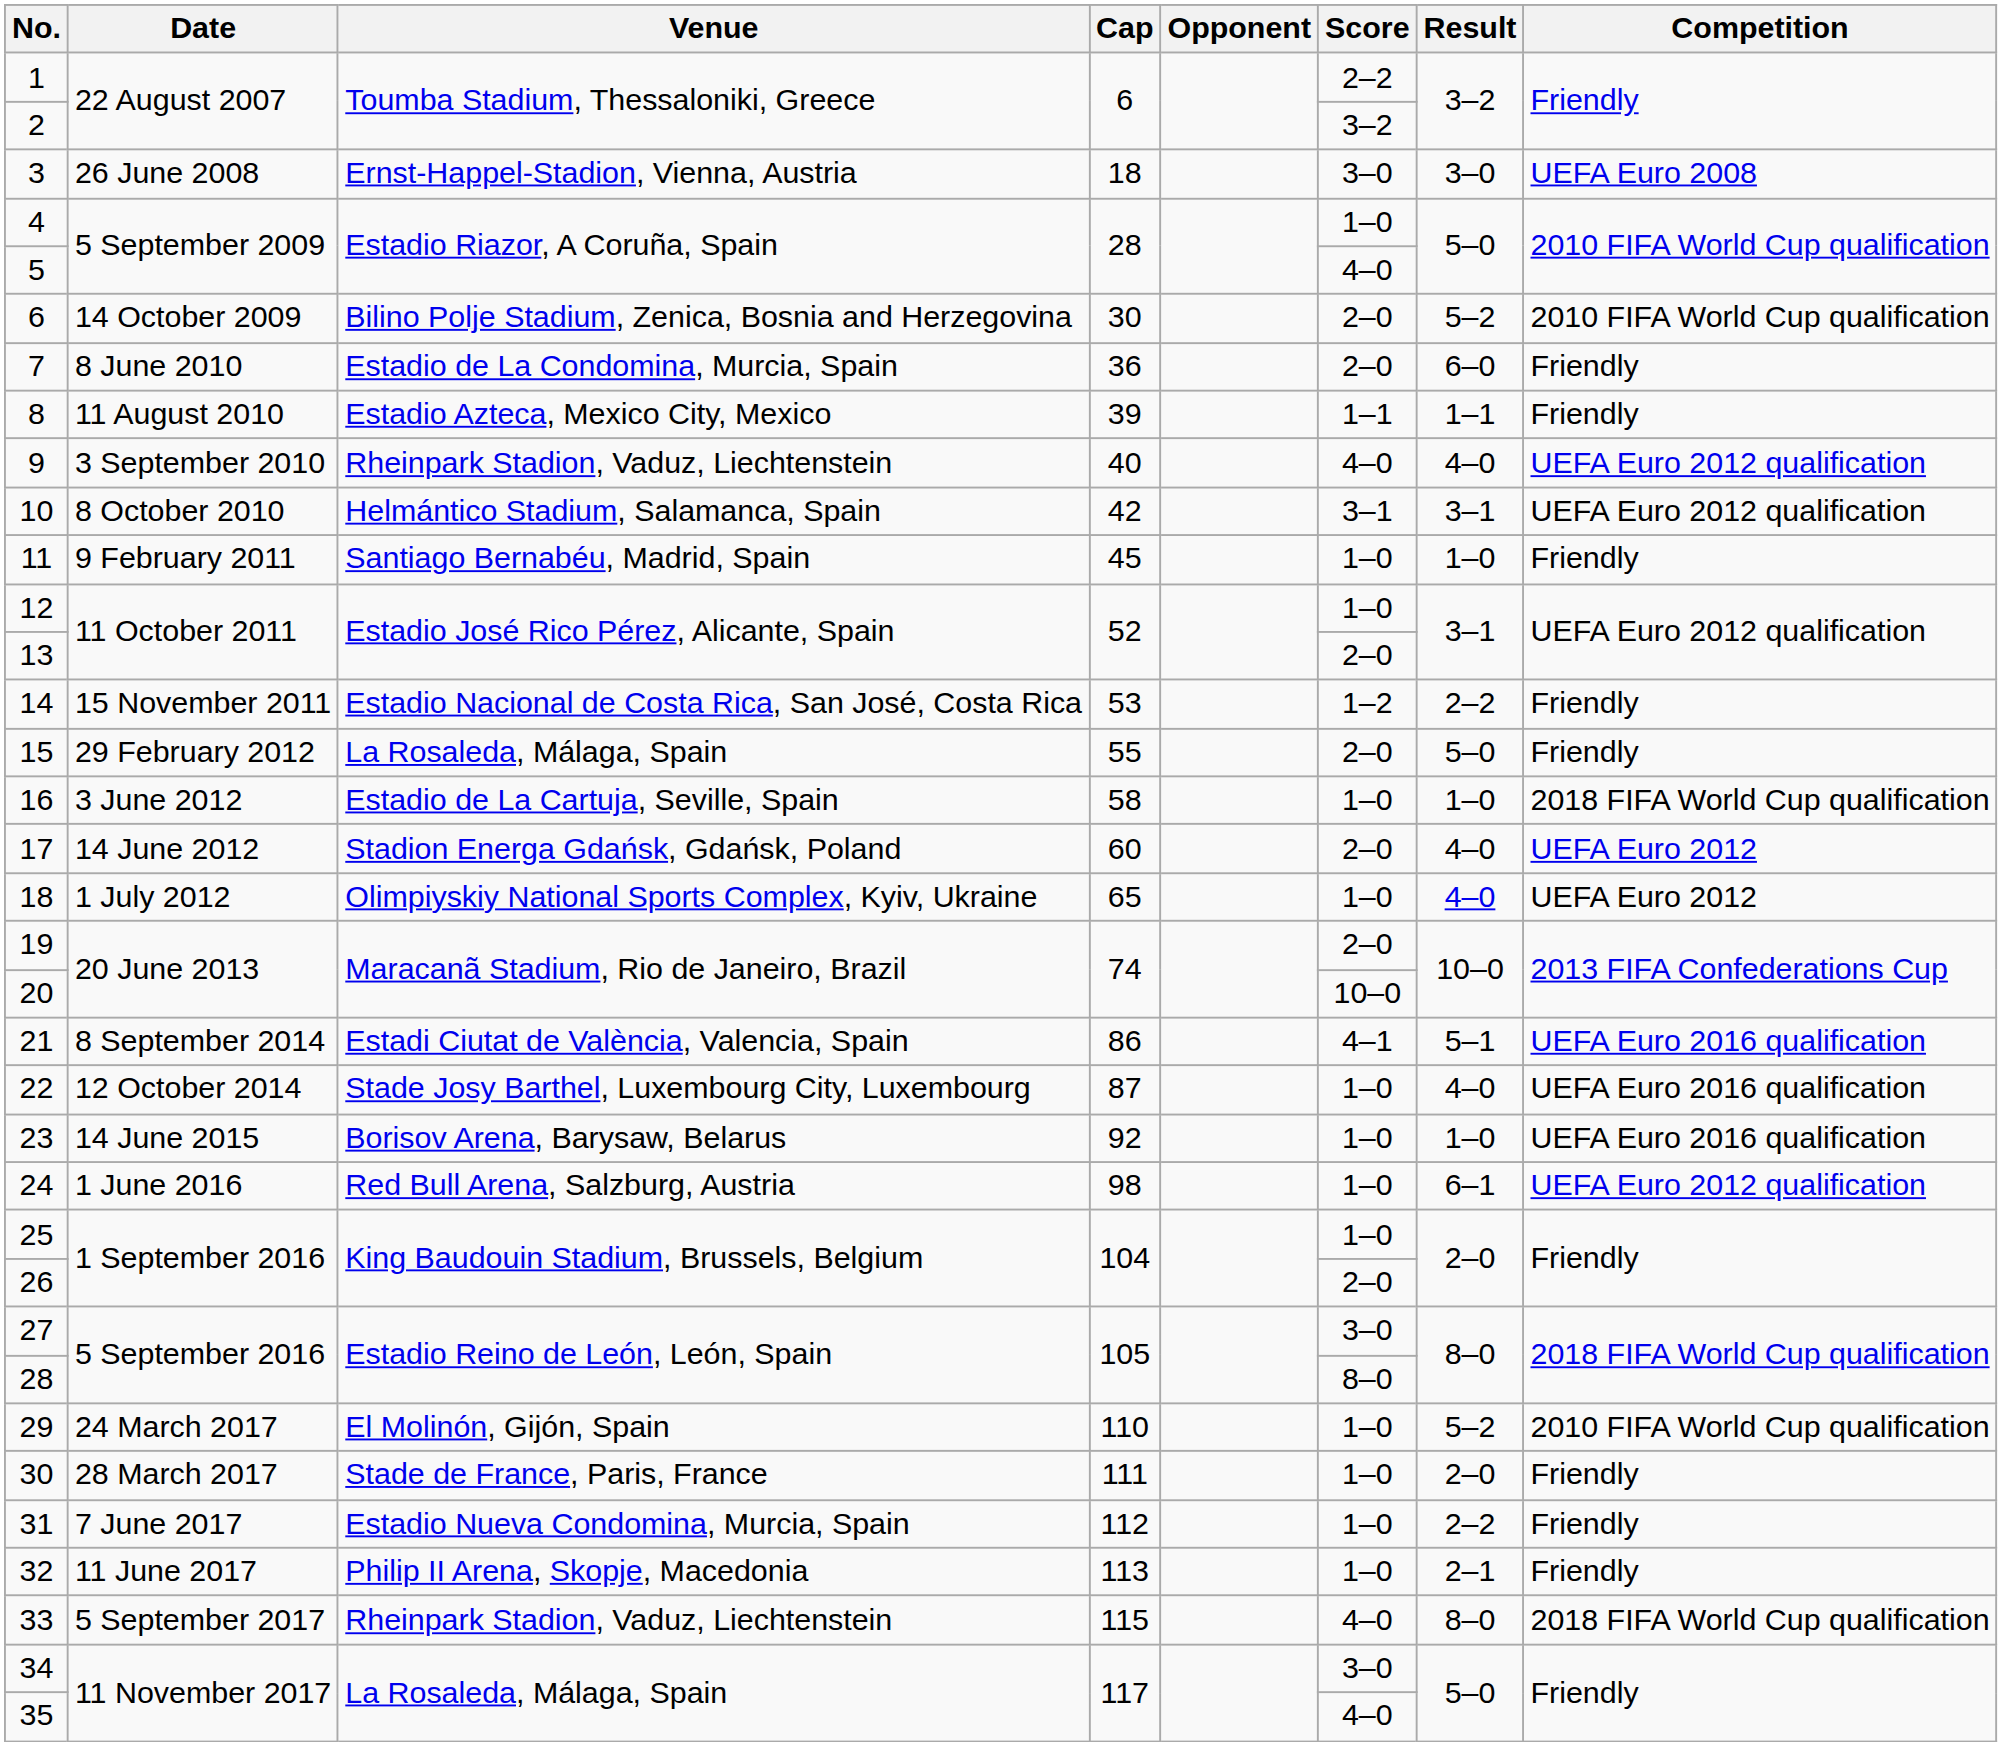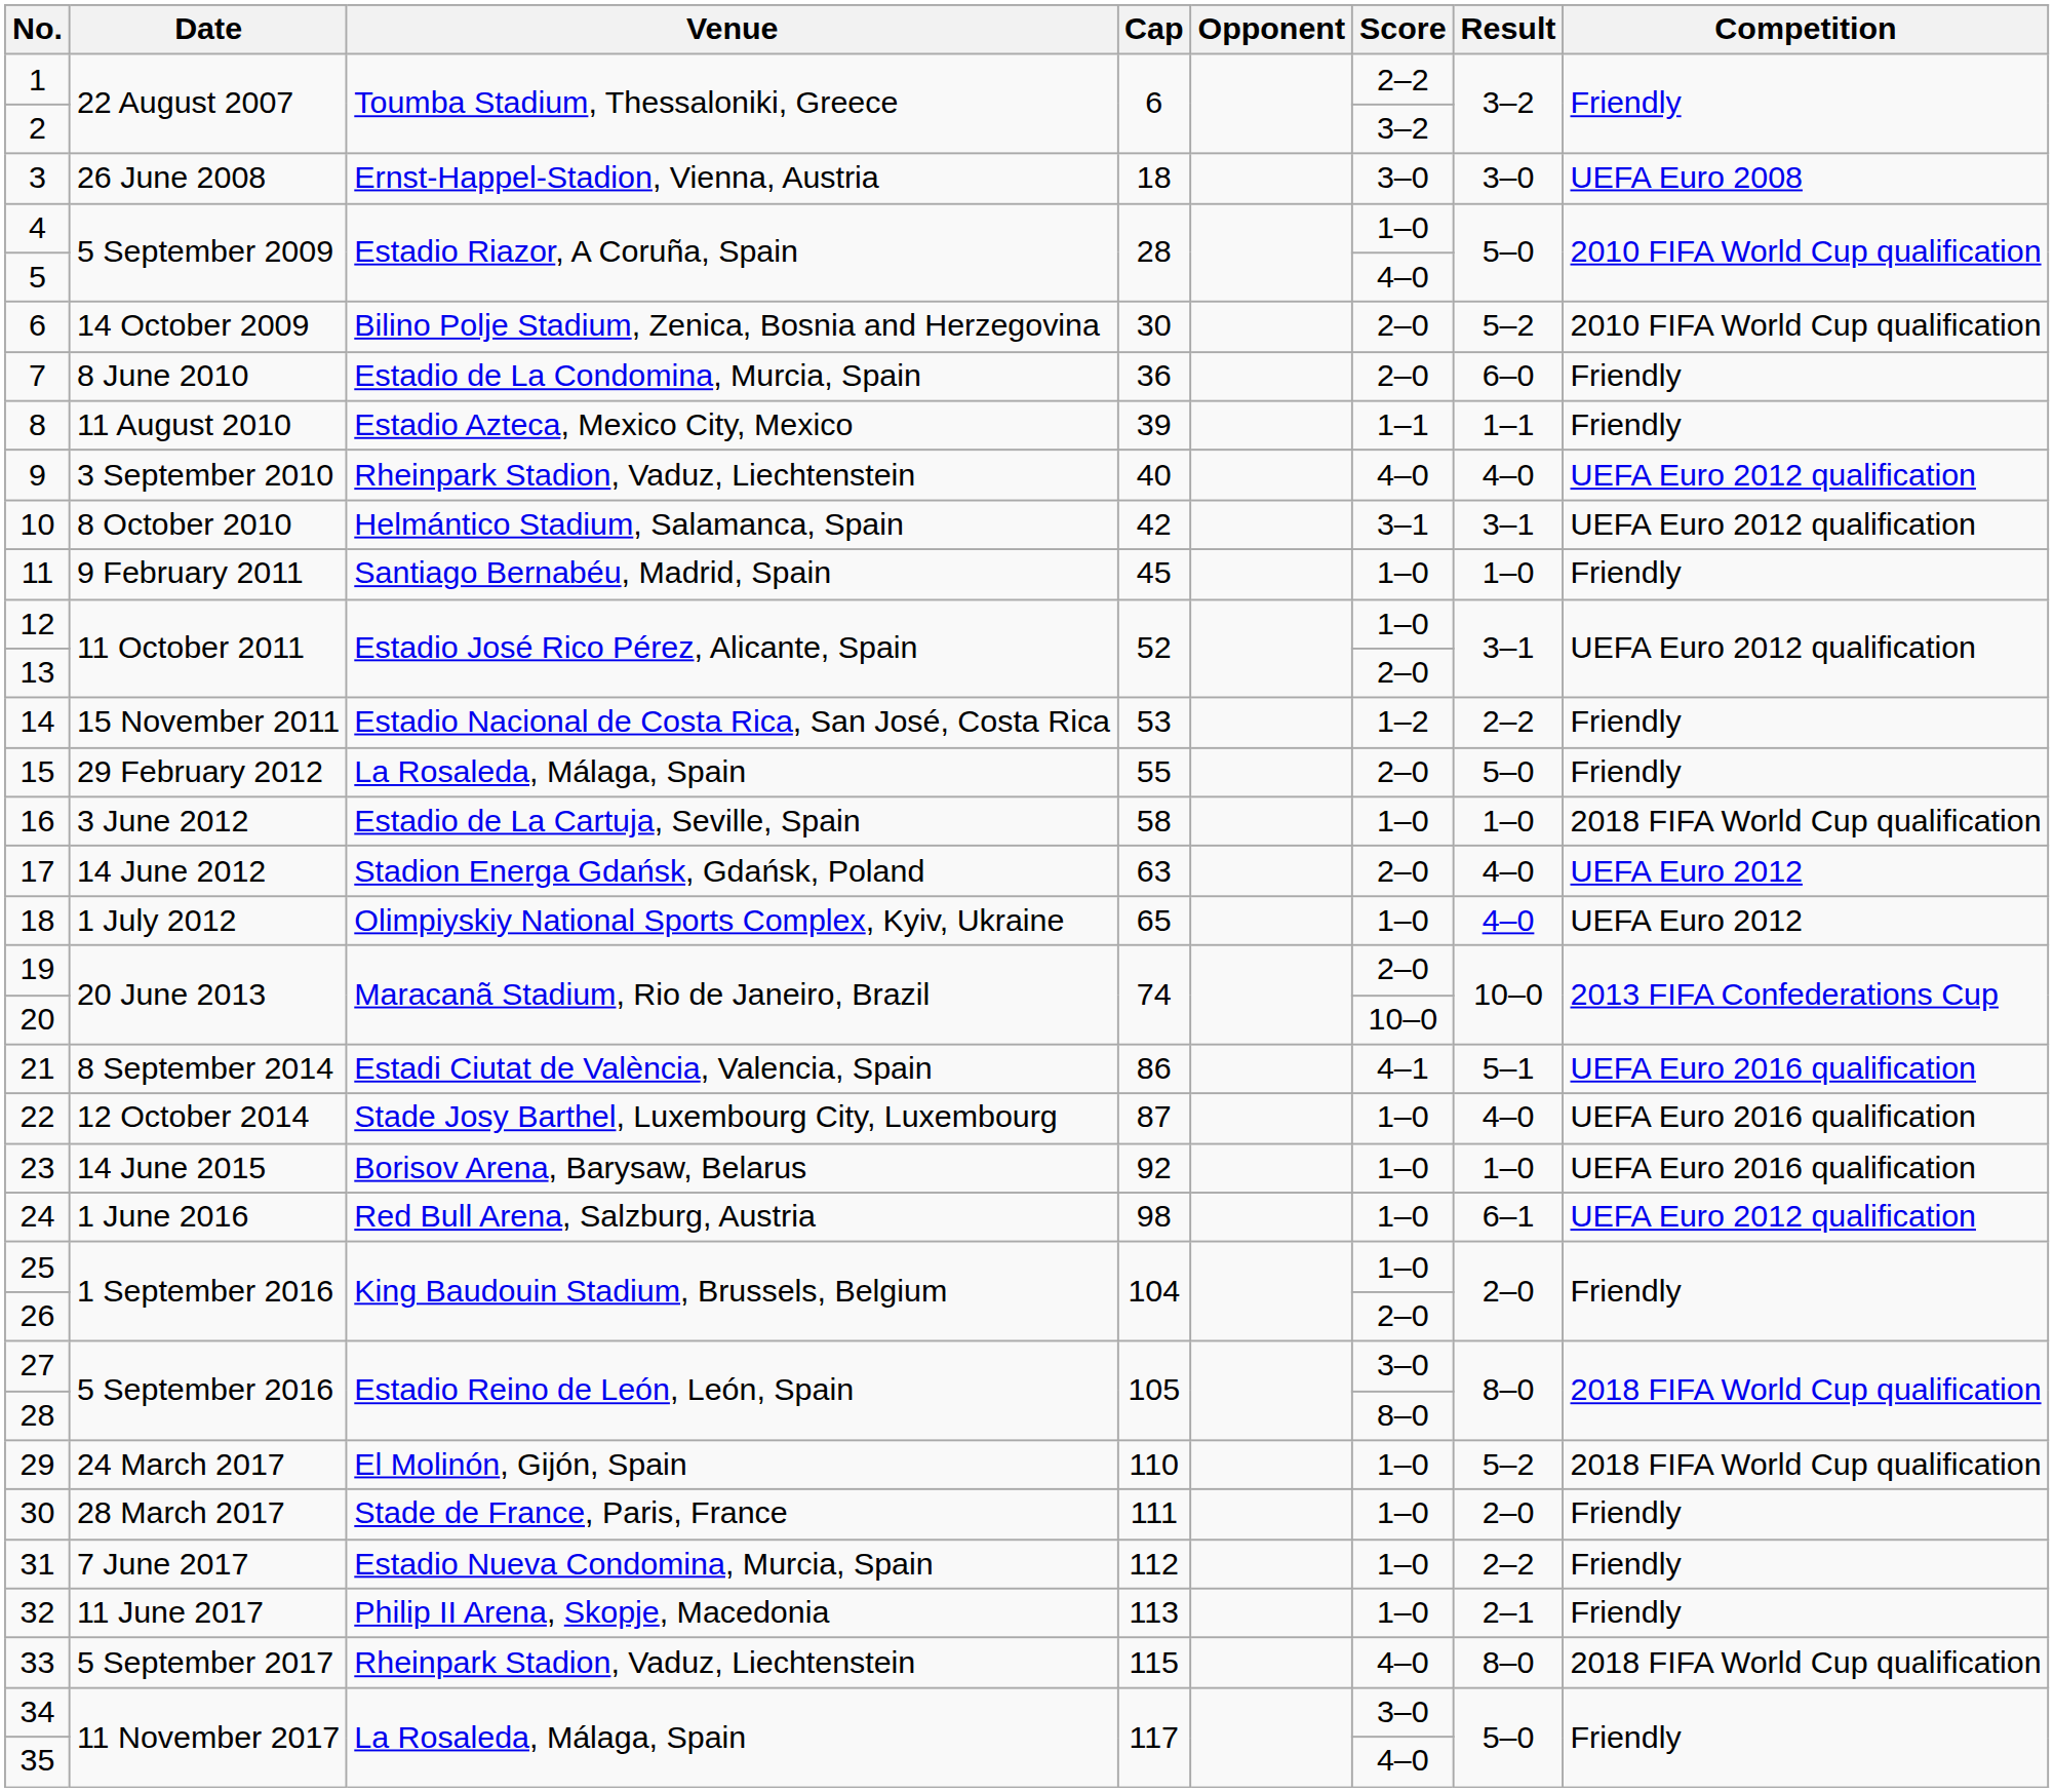 <table class="wikitable sortable">
 <tr>
 <th scope=col>No.</th>
 <th scope=col>Date</th>
 <th scope=col>Venue</th>
 <th scope=col>Cap</th>
 <th scope=col>Opponent</th>
 <th scope=col>Score</th>
 <th scope=col>Result</th>
 <th scope=col>Competition</th>
 </tr>
 <tr>
 <td align="center">1</td>
 <td rowspan="2">22 August 2007</td>
 <td rowspan="2"><a href='#'>Toumba Stadium</a>, Thessaloniki, Greece</td>
 <td rowspan="2" align="center">6</td>
 <td rowspan="2"></td>
 <td align="center">2–2</td>
 <td rowspan="2" align="center">3–2</td>
 <td rowspan="2"><a href='#'>Friendly</a></td>
 </tr>
 <tr>
 <td align="center">2</td>
 <td align="center">3–2</td>
 </tr>
 <tr>
 <td align="center">3</td>
 <td>26 June 2008</td>
 <td><a href='#'>Ernst-Happel-Stadion</a>, Vienna, Austria</td>
 <td align="center">18</td>
 <td></td>
 <td align="center">3–0</td>
 <td align="center">3–0</td>
 <td><a href='#'>UEFA Euro 2008</a></td>
 </tr>
 <tr>
 <td align="center">4</td>
 <td rowspan="2">5 September 2009</td>
 <td rowspan="2"><a href='#'>Estadio Riazor</a>, A Coruña, Spain</td>
 <td rowspan="2" align="center">28</td>
 <td rowspan="2"></td>
 <td align="center">1–0</td>
 <td rowspan="2" align="center">5–0</td>
 <td rowspan="2"><a href='#'>2010 FIFA World Cup qualification</a></td>
 </tr>
 <tr>
 <td align="center">5</td>
 <td align="center">4–0</td>
 </tr>
 <tr>
 <td align="center">6</td>
 <td>14 October 2009</td>
 <td><a href='#'>Bilino Polje Stadium</a>, Zenica, Bosnia and Herzegovina</td>
 <td align="center">30</td>
 <td></td>
 <td align="center">2–0</td>
 <td align="center">5–2</td>
 <td>2010 FIFA World Cup qualification</td>
 </tr>
 <tr>
 <td align="center">7</td>
 <td>8 June 2010</td>
 <td><a href='#'>Estadio de La Condomina</a>, Murcia, Spain</td>
 <td align="center">36</td>
 <td></td>
 <td align="center">2–0</td>
 <td align="center">6–0</td>
 <td>Friendly</td>
 </tr>
 <tr>
 <td align="center">8</td>
 <td>11 August 2010</td>
 <td><a href='#'>Estadio Azteca</a>, Mexico City, Mexico</td>
 <td align="center">39</td>
 <td></td>
 <td align="center">1–1</td>
 <td align="center">1–1</td>
 <td>Friendly</td>
 </tr>
 <tr>
 <td align="center">9</td>
 <td>3 September 2010</td>
 <td><a href='#'>Rheinpark Stadion</a>, Vaduz, Liechtenstein</td>
 <td align="center">40</td>
 <td></td>
 <td align="center">4–0</td>
 <td align="center">4–0</td>
 <td><a href='#'>UEFA Euro 2012 qualification</a></td>
 </tr>
 <tr>
 <td align="center">10</td>
 <td>8 October 2010</td>
 <td><a href='#'>Helmántico Stadium</a>, Salamanca, Spain</td>
 <td align="center">42</td>
 <td></td>
 <td align="center">3–1</td>
 <td align="center">3–1</td>
 <td>UEFA Euro 2012 qualification</td>
 </tr>
 <tr>
 <td align="center">11</td>
 <td>9 February 2011</td>
 <td><a href='#'>Santiago Bernabéu</a>, Madrid, Spain</td>
 <td align="center">45</td>
 <td></td>
 <td align="center">1–0</td>
 <td align="center">1–0</td>
 <td>Friendly</td>
 </tr>
 <tr>
 <td align="center">12</td>
 <td rowspan="2">11 October 2011</td>
 <td rowspan="2"><a href='#'>Estadio José Rico Pérez</a>, Alicante, Spain</td>
 <td rowspan="2" align="center">52</td>
 <td rowspan="2"></td>
 <td align="center">1–0</td>
 <td rowspan="2" align="center">3–1</td>
 <td rowspan="2">UEFA Euro 2012 qualification</td>
 </tr>
 <tr>
 <td align="center">13</td>
 <td align="center">2–0</td>
 </tr>
 <tr>
 <td align="center">14</td>
 <td>15 November 2011</td>
 <td><a href='#'>Estadio Nacional de Costa Rica</a>, San José, Costa Rica</td>
 <td align="center">53</td>
 <td></td>
 <td align="center">1–2</td>
 <td align="center">2–2</td>
 <td>Friendly</td>
 </tr>
 <tr>
 <td align="center">15</td>
 <td>29 February 2012</td>
 <td><a href='#'>La Rosaleda</a>, Málaga, Spain</td>
 <td align="center">55</td>
 <td></td>
 <td align="center">2–0</td>
 <td align="center">5–0</td>
 <td>Friendly</td>
 </tr>
 <tr>
 <td align="center">16</td>
 <td>3 June 2012</td>
 <td><a href='#'>Estadio de La Cartuja</a>, Seville, Spain</td>
 <td align="center">58</td>
 <td></td>
 <td align="center">1–0</td>
 <td align="center">1–0</td>
 <td>2018 FIFA World Cup qualification</td>
 </tr>
 <tr>
 <td align="center">17</td>
 <td>14 June 2012</td>
 <td><a href='#'>Stadion Energa Gdańsk</a>, Gdańsk, Poland</td>
-<td align="center">60</td>
+<td align="center">63</td>
 <td></td>
 <td align="center">2–0</td>
 <td align="center">4–0</td>
 <td><a href='#'>UEFA Euro 2012</a></td>
 </tr>
 <tr>
 <td align="center">18</td>
 <td>1 July 2012</td>
 <td><a href='#'>Olimpiyskiy National Sports Complex</a>, Kyiv, Ukraine</td>
 <td align="center">65</td>
 <td></td>
 <td align="center">1–0</td>
 <td align="center"><a href='#'>4–0</a></td>
 <td>UEFA Euro 2012</td>
 </tr>
 <tr>
 <td align="center">19</td>
 <td rowspan="2">20 June 2013</td>
 <td rowspan="2"><a href='#'>Maracanã Stadium</a>, Rio de Janeiro, Brazil</td>
 <td rowspan="2" align="center">74</td>
 <td rowspan="2"></td>
 <td align="center">2–0</td>
 <td rowspan="2" align="center">10–0</td>
 <td rowspan="2"><a href='#'>2013 FIFA Confederations Cup</a></td>
 </tr>
 <tr>
 <td align="center">20</td>
 <td align="center">10–0</td>
 </tr>
 <tr>
 <td align="center">21</td>
 <td>8 September 2014</td>
 <td><a href='#'>Estadi Ciutat de València</a>, Valencia, Spain</td>
 <td align="center">86</td>
 <td></td>
 <td align="center">4–1</td>
 <td align="center">5–1</td>
 <td><a href='#'>UEFA Euro 2016 qualification</a></td>
 </tr>
 <tr>
 <td align="center">22</td>
 <td>12 October 2014</td>
 <td><a href='#'>Stade Josy Barthel</a>, Luxembourg City, Luxembourg</td>
 <td align="center">87</td>
 <td></td>
 <td align="center">1–0</td>
 <td align="center">4–0</td>
 <td>UEFA Euro 2016 qualification</td>
 </tr>
 <tr>
 <td align="center">23</td>
 <td>14 June 2015</td>
 <td><a href='#'>Borisov Arena</a>, Barysaw, Belarus</td>
 <td align="center">92</td>
 <td></td>
 <td align="center">1–0</td>
 <td align="center">1–0</td>
 <td>UEFA Euro 2016 qualification</td>
 </tr>
 <tr>
 <td align="center">24</td>
 <td>1 June 2016</td>
 <td><a href='#'>Red Bull Arena</a>, Salzburg, Austria</td>
 <td align="center">98</td>
 <td></td>
 <td align="center">1–0</td>
 <td align="center">6–1</td>
 <td><a href='#'>UEFA Euro 2012 qualification</a></td>
 </tr>
 <tr>
 <td align="center">25</td>
 <td rowspan="2">1 September 2016</td>
 <td rowspan="2"><a href='#'>King Baudouin Stadium</a>, Brussels, Belgium</td>
 <td rowspan="2" align="center">104</td>
 <td rowspan="2"></td>
 <td align="center">1–0</td>
 <td rowspan="2" align="center">2–0</td>
 <td rowspan="2">Friendly</td>
 </tr>
 <tr>
 <td align="center">26</td>
 <td align="center">2–0</td>
 </tr>
 <tr>
 <td align="center">27</td>
 <td rowspan="2">5 September 2016</td>
 <td rowspan="2"><a href='#'>Estadio Reino de León</a>, León, Spain</td>
 <td rowspan="2" align="center">105</td>
 <td rowspan="2"></td>
 <td align="center">3–0</td>
 <td rowspan="2" align="center">8–0</td>
 <td rowspan="2"><a href='#'>2018 FIFA World Cup qualification</a></td>
 </tr>
 <tr>
 <td align="center">28</td>
 <td align="center">8–0</td>
 </tr>
 <tr>
 <td align="center">29</td>
 <td>24 March 2017</td>
 <td><a href='#'>El Molinón</a>, Gijón, Spain</td>
 <td align="center">110</td>
 <td></td>
 <td align="center">1–0</td>
 <td align="center">5–2</td>
-<td>2010 FIFA World Cup qualification</td>
+<td>2018 FIFA World Cup qualification</td>
 </tr>
 <tr>
 <td align="center">30</td>
 <td>28 March 2017</td>
 <td><a href='#'>Stade de France</a>, Paris, France</td>
 <td align="center">111</td>
 <td></td>
 <td align="center">1–0</td>
 <td align="center">2–0</td>
 <td>Friendly</td>
 </tr>
 <tr>
 <td align="center">31</td>
 <td>7 June 2017</td>
 <td><a href='#'>Estadio Nueva Condomina</a>, Murcia, Spain</td>
 <td align="center">112</td>
 <td></td>
 <td align="center">1–0</td>
 <td align="center">2–2</td>
 <td>Friendly</td>
 </tr>
 <tr>
 <td align="center">32</td>
 <td>11 June 2017</td>
 <td><a href='#'>Philip II Arena</a>, <a href='#'>Skopje</a>, Macedonia</td>
 <td align="center">113</td>
 <td></td>
 <td align="center">1–0</td>
 <td align="center">2–1</td>
 <td>Friendly</td>
 </tr>
 <tr>
 <td align="center">33</td>
 <td>5 September 2017</td>
 <td><a href='#'>Rheinpark Stadion</a>, Vaduz, Liechtenstein</td>
 <td align="center">115</td>
 <td></td>
 <td align="center">4–0</td>
 <td align="center">8–0</td>
 <td>2018 FIFA World Cup qualification</td>
 </tr>
 <tr>
 <td align="center">34</td>
 <td rowspan="2">11 November 2017</td>
 <td rowspan="2"><a href='#'>La Rosaleda</a>, Málaga, Spain</td>
 <td rowspan="2" align="center">117</td>
 <td rowspan="2"></td>
 <td align="center">3–0</td>
 <td rowspan="2" align="center">5–0</td>
 <td rowspan="2">Friendly</td>
 </tr>
 <tr>
 <td align="center">35</td>
 <td align=center>4–0</td>
 </tr>
 </table>
